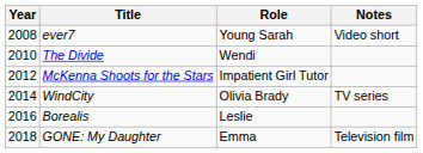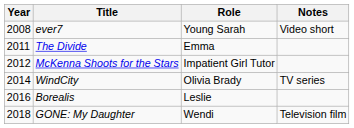 <table class="wikitable">
 <tr>
 <th>Year</th>
 <th>Title</th>
 <th>Role</th>
 <th>Notes</th>
 </tr>
 <tr>
 <td>2008</td>
 <td><em>ever7</em></td>
 <td>Young Sarah</td>
 <td>Video short</td>
 </tr>
 <tr>
-<td>2010</td>
+<td>2011</td>
 <td><em><a href='#'>The Divide</a></em></td>
-<td>Wendi</td>
+<td>Emma</td>
 <td></td>
 </tr>
 <tr>
 <td>2012</td>
 <td><em><a href='#'>McKenna Shoots for the Stars</a></em></td>
 <td>Impatient Girl Tutor</td>
 <td></td>
 </tr>
 <tr>
 <td>2014</td>
 <td><em>WindCity</em></td>
 <td>Olivia Brady</td>
 <td>TV series</td>
 </tr>
 <tr>
 <td>2016</td>
 <td><em>Borealis</em></td>
 <td>Leslie</td>
 <td></td>
 </tr>
 <tr>
 <td>2018</td>
 <td><em>GONE: My Daughter</em></td>
-<td>Emma</td>
+<td>Wendi</td>
 <td>Television film</td>
 </tr>
 </table>
